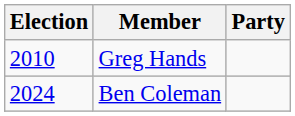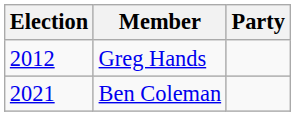 <table class="wikitable">
 <tr>
 <th>Election</th>
 <th>Member</th>
 <th colspan="2">Party</th>
 </tr>
 <tr>
-<td><a href='#'>2010</a></td>
+<td><a href='#'>2012</a></td>
 <td><a href='#'>Greg Hands</a></td>
 <td></td>
 </tr>
 <tr>
-<td><a href='#'>2024</a></td>
+<td><a href='#'>2021</a></td>
 <td><a href='#'>Ben Coleman</a></td>
 <td></td>
 </tr>
 </table>
